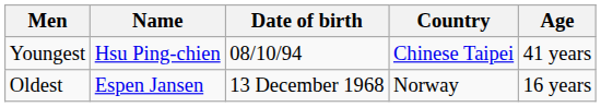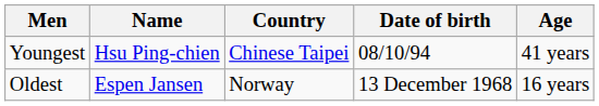 <table class="wikitable">
 <tr>
 <th>Men</th>
 <th>Name</th>
+<th>Country</th>
 <th>Date of birth</th>
-<th>Country</th>
 <th>Age</th>
 </tr>
 <tr>
 <td>Youngest</td>
 <td><a href='#'>Hsu Ping-chien</a></td>
+<td><a href='#'>Chinese Taipei</a> </td>
 <td>08/10/94</td>
-<td><a href='#'>Chinese Taipei</a> </td>
 <td>41 years</td>
 </tr>
 <tr>
 <td>Oldest</td>
 <td><a href='#'>Espen Jansen</a></td>
+<td>Norway </td>
 <td>13 December 1968</td>
-<td>Norway </td>
 <td>16 years</td>
 </tr>
 </table>
